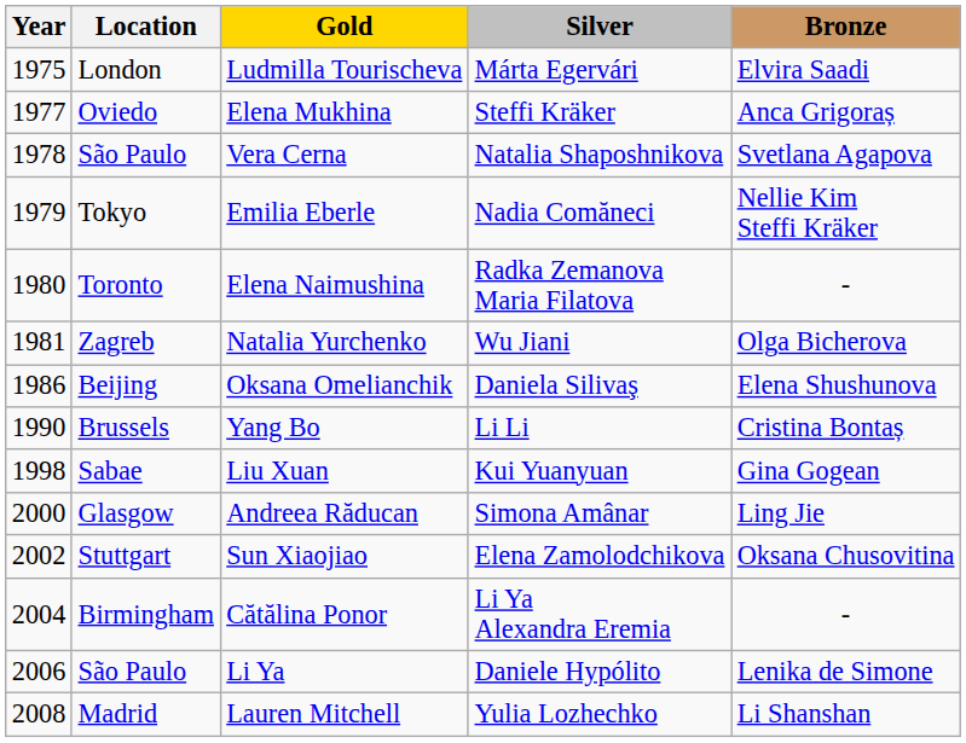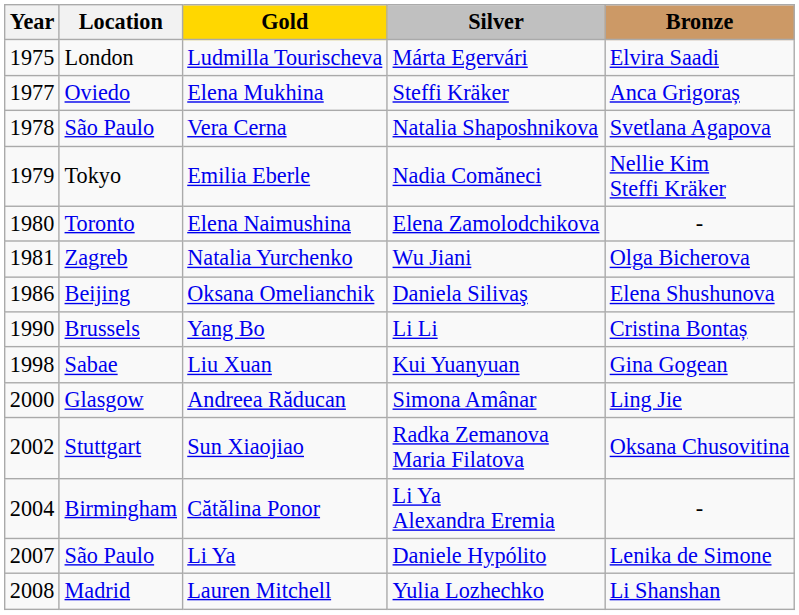 <table class="wikitable">
 <tr>
 <th>Year</th>
 <th>Location</th>
 <th style="background-color:gold;">Gold</th>
 <th style="background-color:silver;">Silver</th>
 <th style="background-color:#cc9966;">Bronze</th>
 </tr>
 <tr>
 <td>1975</td>
 <td> London</td>
 <td> <a href='#'>Ludmilla Tourischeva</a></td>
 <td> <a href='#'>Márta Egervári</a></td>
 <td> <a href='#'>Elvira Saadi</a></td>
 </tr>
 <tr>
 <td>1977</td>
 <td> <a href='#'>Oviedo</a></td>
 <td> <a href='#'>Elena Mukhina</a></td>
 <td> <a href='#'>Steffi Kräker</a></td>
 <td> <a href='#'>Anca Grigoraș</a></td>
 </tr>
 <tr>
 <td>1978</td>
 <td> <a href='#'>São Paulo</a></td>
 <td> <a href='#'>Vera Cerna</a></td>
 <td> <a href='#'>Natalia Shaposhnikova</a></td>
 <td> <a href='#'>Svetlana Agapova</a></td>
 </tr>
 <tr>
 <td>1979</td>
 <td> Tokyo</td>
 <td> <a href='#'>Emilia Eberle</a></td>
 <td> <a href='#'>Nadia Comăneci</a></td>
 <td> <a href='#'>Nellie Kim</a> <br>  <a href='#'>Steffi Kräker</a></td>
 </tr>
 <tr>
 <td>1980</td>
 <td> <a href='#'>Toronto</a></td>
 <td> <a href='#'>Elena Naimushina</a></td>
-<td> <a href='#'>Radka Zemanova</a> <br>  <a href='#'>Maria Filatova</a></td>
+<td> <a href='#'>Elena Zamolodchikova</a></td>
 <td align="center">-</td>
 </tr>
 <tr>
 <td>1981</td>
 <td> <a href='#'>Zagreb</a></td>
 <td> <a href='#'>Natalia Yurchenko</a></td>
 <td> <a href='#'>Wu Jiani</a></td>
 <td> <a href='#'>Olga Bicherova</a></td>
 </tr>
 <tr>
 <td>1986</td>
 <td> <a href='#'>Beijing</a></td>
 <td> <a href='#'>Oksana Omelianchik</a></td>
 <td> <a href='#'>Daniela Silivaş</a></td>
 <td> <a href='#'>Elena Shushunova</a></td>
 </tr>
 <tr>
 <td>1990</td>
 <td> <a href='#'>Brussels</a></td>
 <td> <a href='#'>Yang Bo</a></td>
 <td> <a href='#'>Li Li</a></td>
 <td> <a href='#'>Cristina Bontaș</a></td>
 </tr>
 <tr>
 <td>1998</td>
 <td> <a href='#'>Sabae</a></td>
 <td> <a href='#'>Liu Xuan</a></td>
 <td> <a href='#'>Kui Yuanyuan</a></td>
 <td> <a href='#'>Gina Gogean</a></td>
 </tr>
 <tr>
 <td>2000</td>
 <td> <a href='#'>Glasgow</a></td>
 <td> <a href='#'>Andreea Răducan</a></td>
 <td> <a href='#'>Simona Amânar</a></td>
 <td> <a href='#'>Ling Jie</a></td>
 </tr>
 <tr>
 <td>2002</td>
 <td> <a href='#'>Stuttgart</a></td>
 <td> <a href='#'>Sun Xiaojiao</a></td>
-<td> <a href='#'>Elena Zamolodchikova</a></td>
+<td> <a href='#'>Radka Zemanova</a> <br>  <a href='#'>Maria Filatova</a></td>
 <td> <a href='#'>Oksana Chusovitina</a></td>
 </tr>
 <tr>
 <td>2004</td>
 <td> <a href='#'>Birmingham</a></td>
 <td> <a href='#'>Cătălina Ponor</a></td>
 <td> <a href='#'>Li Ya</a> <br>  <a href='#'>Alexandra Eremia</a></td>
 <td align="center">-</td>
 </tr>
 <tr>
-<td>2006</td>
+<td>2007</td>
 <td> <a href='#'>São Paulo</a></td>
 <td> <a href='#'>Li Ya</a></td>
 <td> <a href='#'>Daniele Hypólito</a></td>
 <td> <a href='#'>Lenika de Simone</a></td>
 </tr>
 <tr>
 <td>2008</td>
 <td> <a href='#'>Madrid</a></td>
 <td> <a href='#'>Lauren Mitchell</a></td>
 <td> <a href='#'>Yulia Lozhechko</a></td>
 <td> <a href='#'>Li Shanshan</a></td>
 </tr>
 </table>
